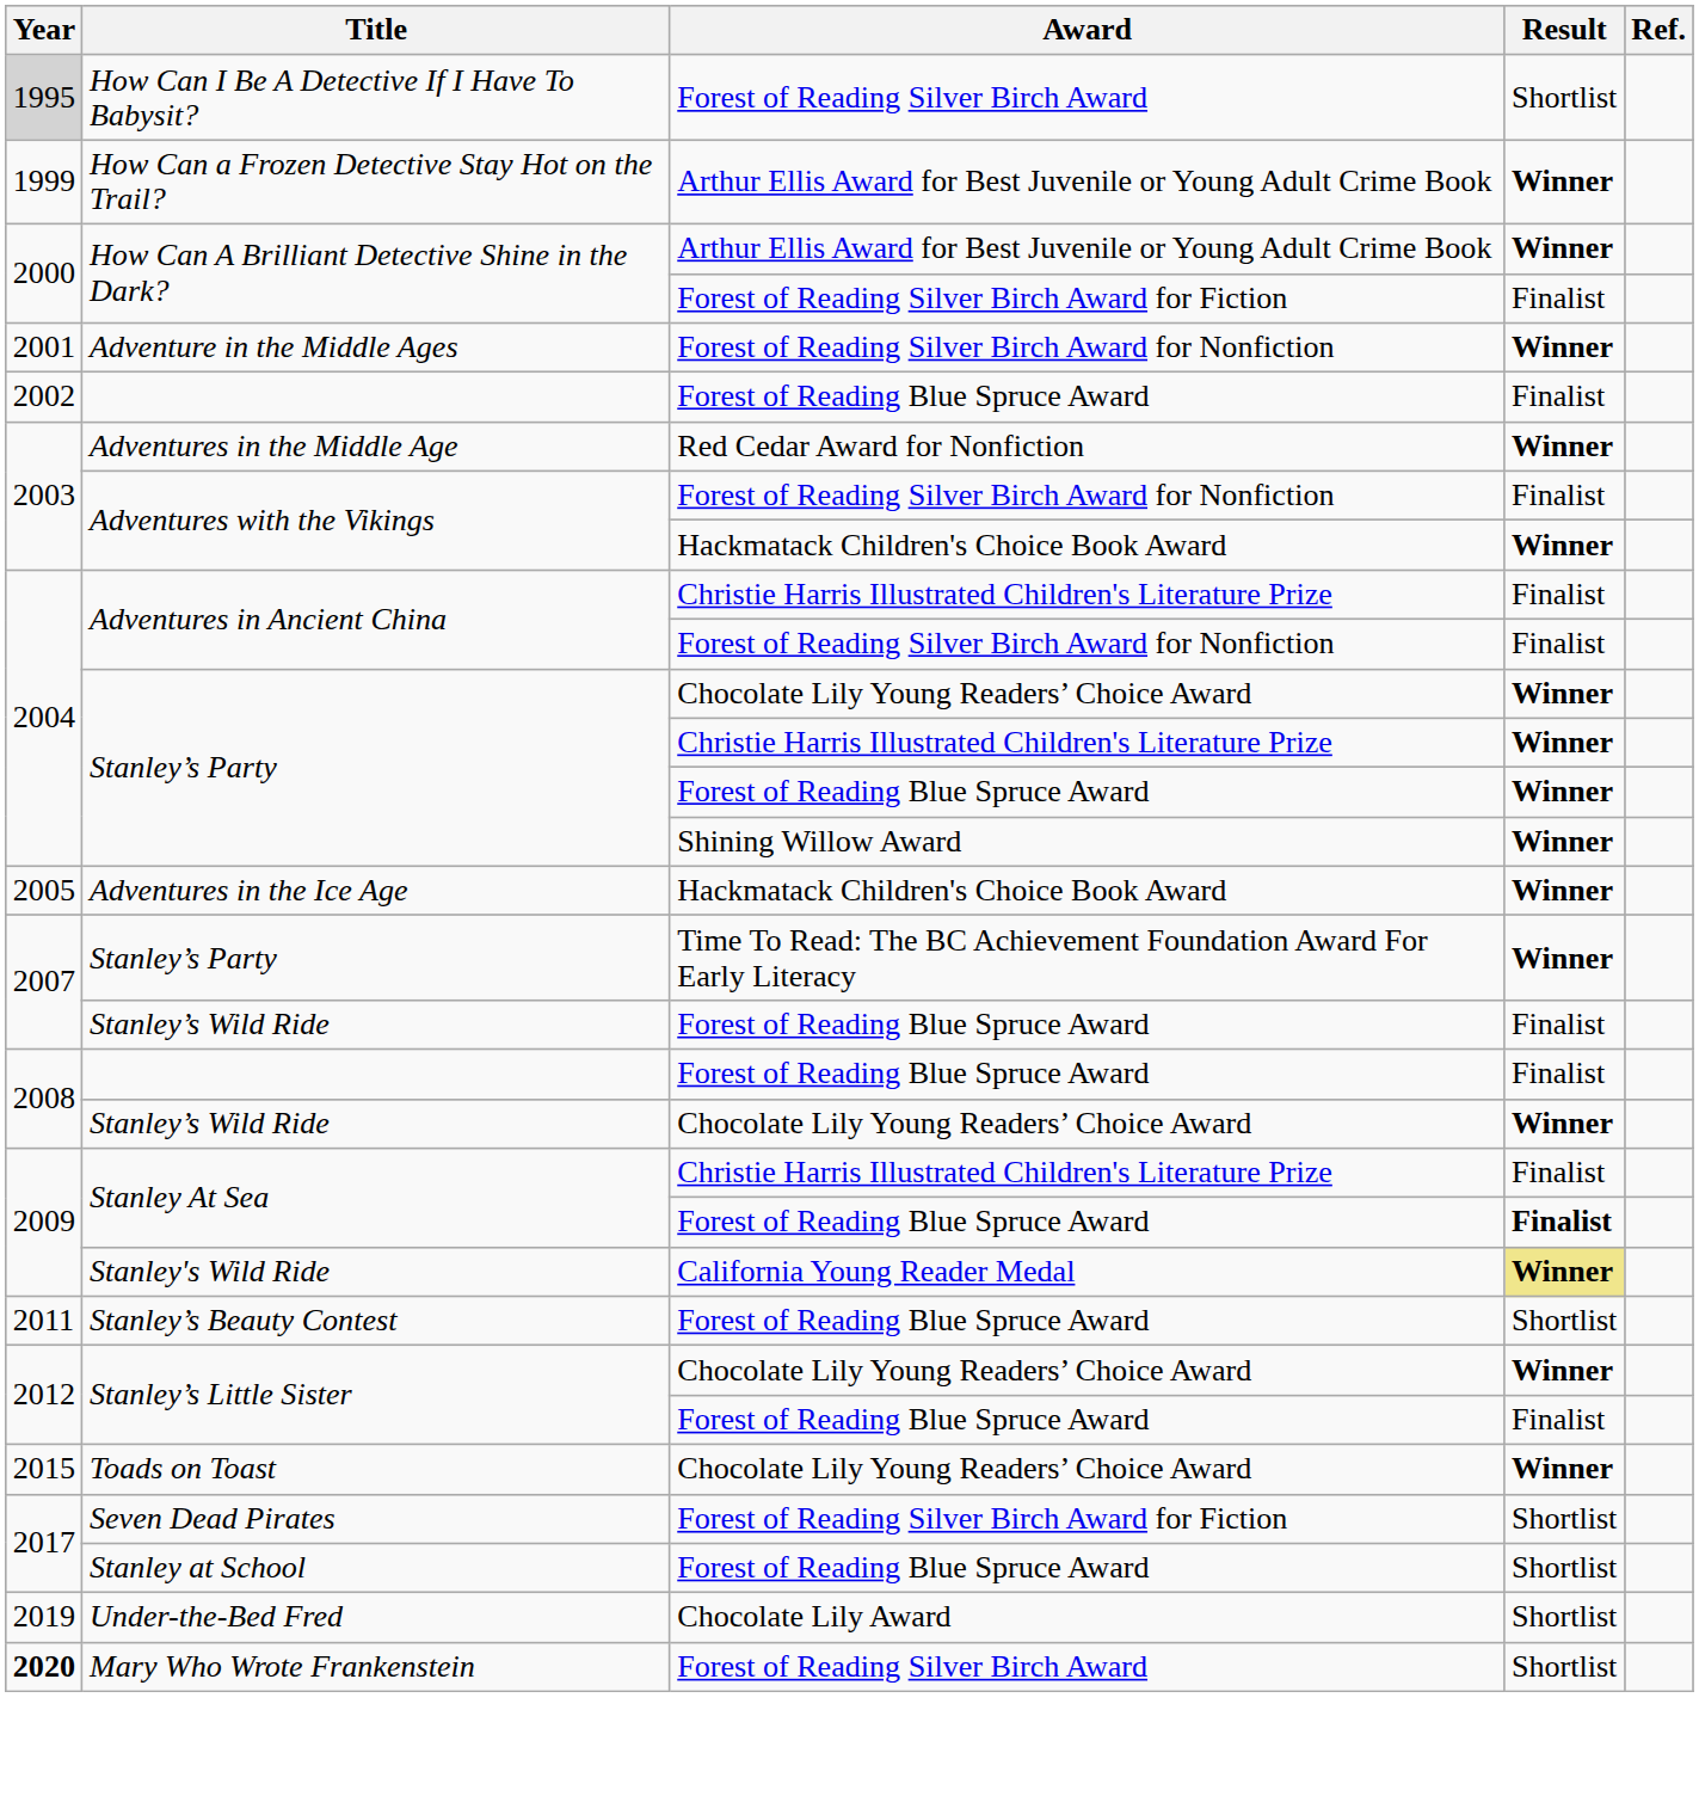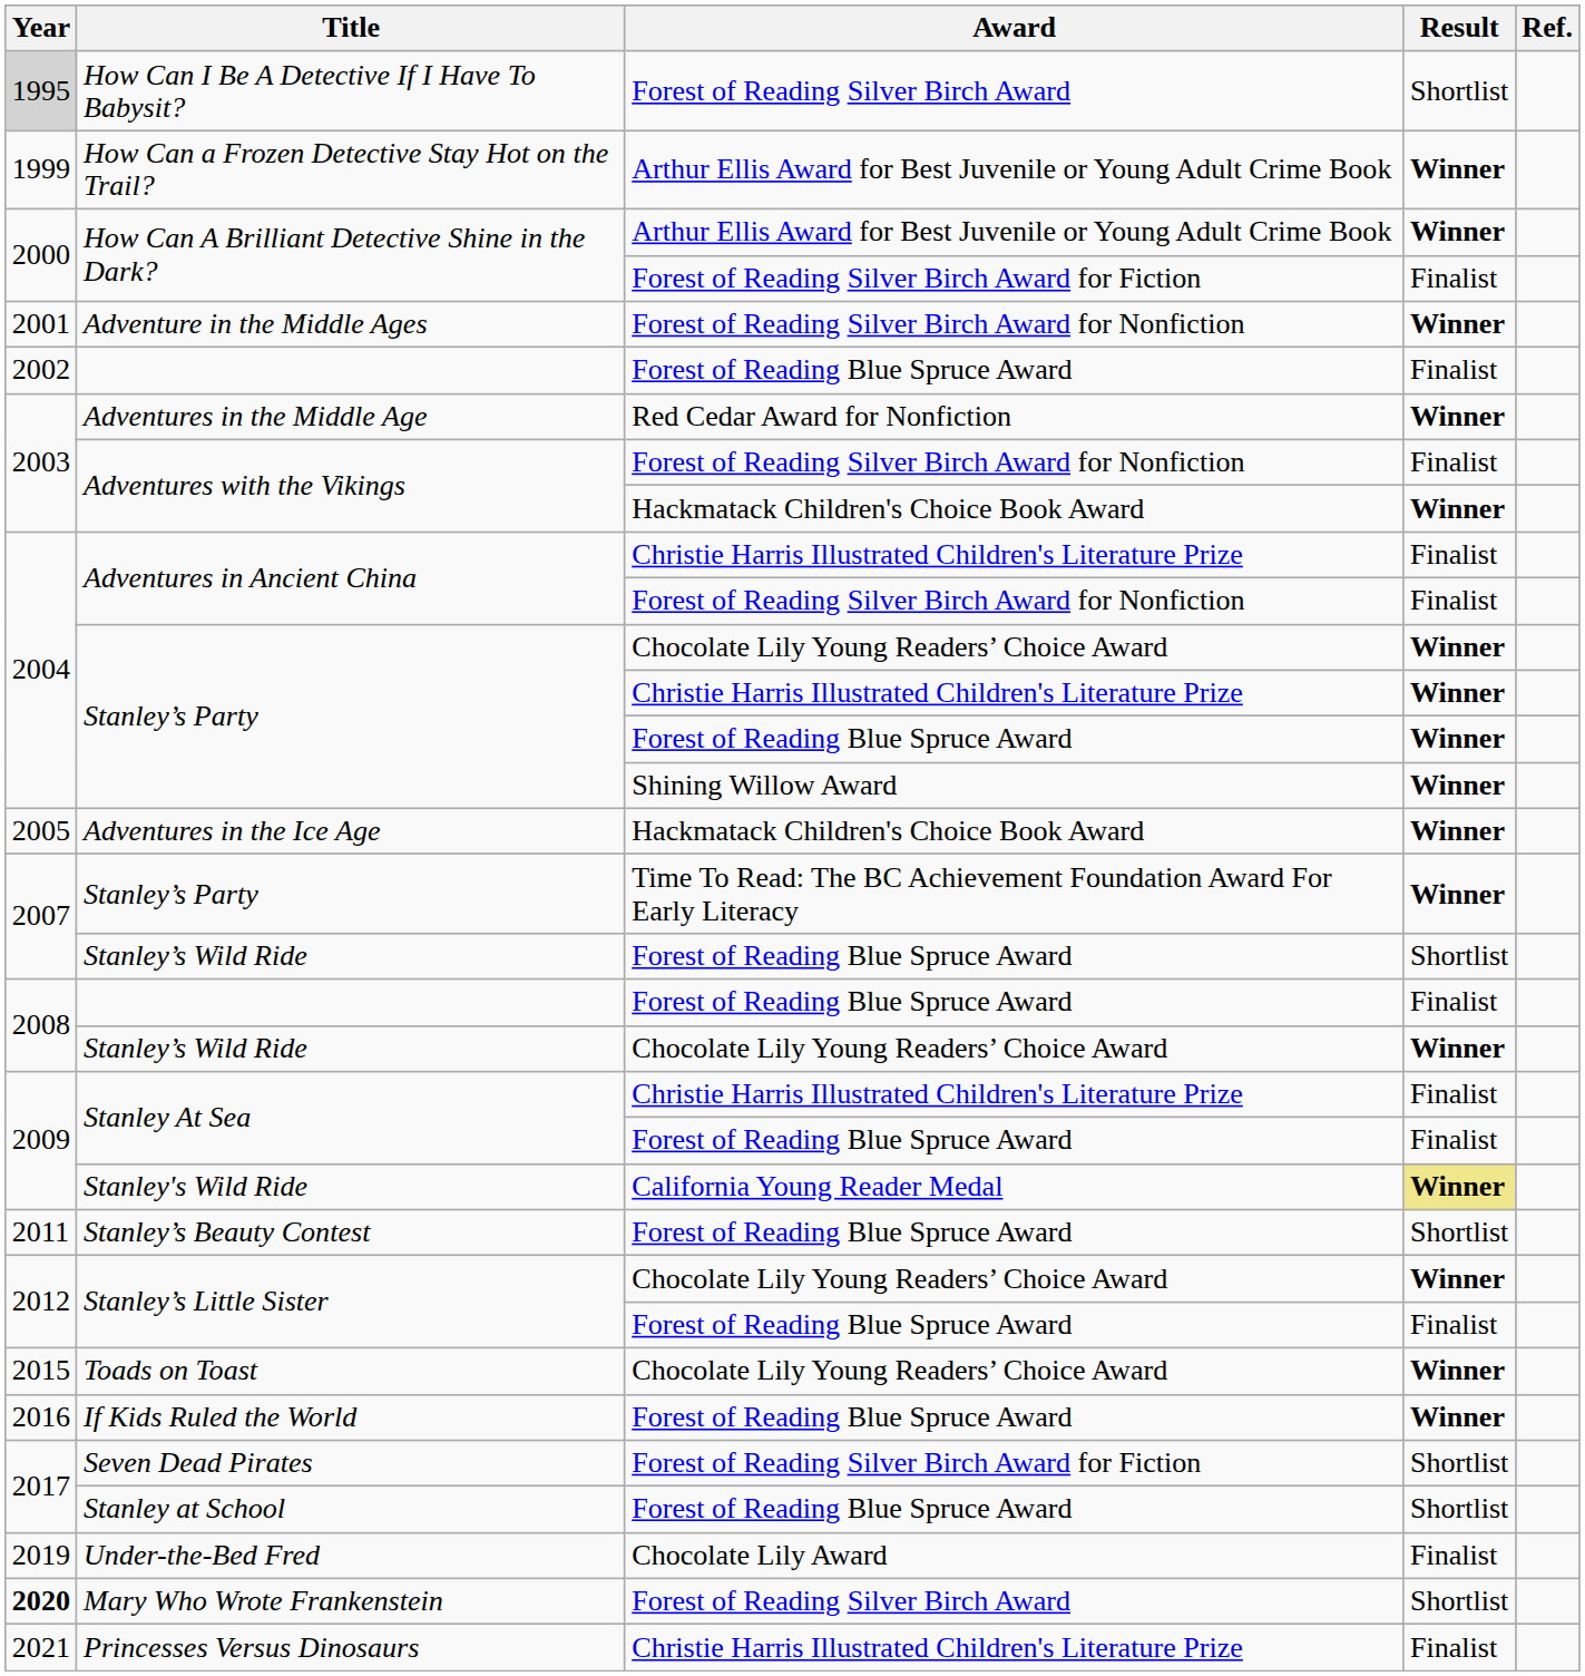 <table class="wikitable sortable mw-collapsible">
 <tr>
 <th>Year</th>
 <th>Title</th>
 <th>Award</th>
 <th>Result</th>
 <th>Ref.</th>
 </tr>
 <tr>
 <td style="background: lightgrey;">1995</td>
 <td><em>How Can I Be A Detective If I Have To Babysit?</em></td>
 <td><a href='#'>Forest of Reading</a> <a href='#'>Silver Birch Award</a></td>
 <td>Shortlist</td>
 <td></td>
 </tr>
 <tr>
 <td>1999</td>
 <td><em>How Can a Frozen Detective Stay Hot on the Trail?</em></td>
 <td><a href='#'>Arthur Ellis Award</a> for Best Juvenile or Young Adult Crime Book</td>
 <td><strong>Winner</strong></td>
 <td></td>
 </tr>
 <tr>
 <td rowspan="2">2000</td>
 <td rowspan="2"><em>How Can A Brilliant Detective Shine in the Dark?</em></td>
 <td><a href='#'>Arthur Ellis Award</a> for Best Juvenile or Young Adult Crime Book</td>
 <td><strong>Winner</strong></td>
 <td></td>
 </tr>
 <tr>
 <td><a href='#'>Forest of Reading</a> <a href='#'>Silver Birch Award</a> for Fiction</td>
 <td>Finalist</td>
 <td></td>
 </tr>
 <tr>
 <td>2001</td>
 <td><em>Adventure in the Middle Ages</em></td>
 <td><a href='#'>Forest of Reading</a> <a href='#'>Silver Birch Award</a> for Nonfiction</td>
 <td><strong>Winner</strong></td>
 <td></td>
 </tr>
 <tr>
 <td>2002</td>
 <td><em></em></td>
 <td><a href='#'>Forest of Reading</a> Blue Spruce Award</td>
 <td>Finalist</td>
 <td></td>
 </tr>
 <tr>
 <td rowspan="3">2003</td>
 <td><em>Adventures in the Middle Age</em></td>
 <td>Red Cedar Award for Nonfiction</td>
 <td><strong>Winner</strong></td>
 <td></td>
 </tr>
 <tr>
 <td rowspan="2"><em>Adventures with the Vikings</em></td>
 <td><a href='#'>Forest of Reading</a> <a href='#'>Silver Birch Award</a> for Nonfiction</td>
 <td>Finalist</td>
 <td></td>
 </tr>
 <tr>
 <td>Hackmatack Children's Choice Book Award</td>
 <td><strong>Winner</strong></td>
 <td></td>
 </tr>
 <tr>
 <td rowspan="6">2004</td>
 <td rowspan="2"><em>Adventures in Ancient China</em></td>
 <td><a href='#'>Christie Harris Illustrated Children's Literature Prize</a></td>
 <td>Finalist</td>
 <td></td>
 </tr>
 <tr>
 <td><a href='#'>Forest of Reading</a> <a href='#'>Silver Birch Award</a> for Nonfiction</td>
 <td>Finalist</td>
 <td></td>
 </tr>
 <tr>
 <td rowspan="4"><em>Stanley’s Party</em></td>
 <td>Chocolate Lily Young Readers’ Choice Award</td>
 <td><strong>Winner</strong></td>
 <td></td>
 </tr>
 <tr>
 <td><a href='#'>Christie Harris Illustrated Children's Literature Prize</a></td>
 <td><strong>Winner</strong></td>
 <td></td>
 </tr>
 <tr>
 <td><a href='#'>Forest of Reading</a> Blue Spruce Award</td>
 <td><strong>Winner</strong></td>
 <td></td>
 </tr>
 <tr>
 <td>Shining Willow Award</td>
 <td><strong>Winner</strong></td>
 <td></td>
 </tr>
 <tr>
 <td>2005</td>
 <td><em>Adventures in the Ice Age</em></td>
 <td>Hackmatack Children's Choice Book Award</td>
 <td><strong>Winner</strong></td>
 <td></td>
 </tr>
 <tr>
 <td rowspan="2">2007</td>
 <td><em>Stanley’s Party</em></td>
 <td>Time To Read: The BC Achievement Foundation Award For Early Literacy</td>
 <td><strong>Winner</strong></td>
 <td></td>
 </tr>
 <tr>
 <td><em>Stanley’s Wild Ride</em></td>
 <td><a href='#'>Forest of Reading</a> Blue Spruce Award</td>
-<td>Finalist</td>
+<td>Shortlist</td>
 <td></td>
 </tr>
 <tr>
 <td rowspan="2">2008</td>
 <td><em></em></td>
 <td><a href='#'>Forest of Reading</a> Blue Spruce Award</td>
 <td>Finalist</td>
 <td></td>
 </tr>
 <tr>
 <td><em>Stanley’s Wild Ride</em></td>
 <td>Chocolate Lily Young Readers’ Choice Award</td>
 <td><strong>Winner</strong></td>
 <td></td>
 </tr>
 <tr>
 <td rowspan="3">2009</td>
 <td rowspan="2"><em>Stanley At Sea</em></td>
 <td><a href='#'>Christie Harris Illustrated Children's Literature Prize</a></td>
 <td>Finalist</td>
 <td></td>
 </tr>
 <tr>
 <td><a href='#'>Forest of Reading</a> Blue Spruce Award</td>
-<td><strong>Finalist</strong></td>
+<td>Finalist</td>
 <td></td>
 </tr>
 <tr>
 <td><em>Stanley's Wild Ride</em></td>
 <td><a href='#'>California Young Reader Medal</a></td>
 <td style="background: khaki;"><strong>Winner</strong></td>
 <td></td>
 </tr>
 <tr>
 <td>2011</td>
 <td><em>Stanley’s Beauty Contest</em></td>
 <td><a href='#'>Forest of Reading</a> Blue Spruce Award</td>
 <td>Shortlist</td>
 <td></td>
 </tr>
 <tr>
 <td rowspan="2">2012</td>
 <td rowspan="2"><em>Stanley’s Little Sister</em></td>
 <td>Chocolate Lily Young Readers’ Choice Award</td>
 <td><strong>Winner</strong></td>
 <td></td>
 </tr>
 <tr>
 <td><a href='#'>Forest of Reading</a> Blue Spruce Award</td>
 <td>Finalist</td>
 <td></td>
 </tr>
 <tr>
 <td>2015</td>
 <td><em>Toads on Toast</em></td>
 <td>Chocolate Lily Young Readers’ Choice Award</td>
 <td><strong>Winner</strong></td>
 <td></td>
 </tr>
 <tr>
+<td>2016</td>
+<td><em>If Kids Ruled the World</em></td>
+<td><a href='#'>Forest of Reading</a> Blue Spruce Award</td>
+<td><strong>Winner</strong></td>
+<td></td>
+</tr>
+<tr>
 <td rowspan="2">2017</td>
 <td><em>Seven Dead Pirates</em></td>
 <td><a href='#'>Forest of Reading</a> <a href='#'>Silver Birch Award</a> for Fiction</td>
 <td>Shortlist</td>
 <td></td>
 </tr>
 <tr>
 <td><em>Stanley at School</em></td>
 <td><a href='#'>Forest of Reading</a> Blue Spruce Award</td>
 <td>Shortlist</td>
 <td></td>
 </tr>
 <tr>
 <td>2019</td>
 <td><em>Under-the-Bed Fred</em></td>
 <td>Chocolate Lily Award</td>
-<td>Shortlist</td>
+<td>Finalist</td>
 <td></td>
 </tr>
 <tr>
 <td><strong>2020</strong></td>
 <td><em>Mary Who Wrote Frankenstein</em></td>
 <td><a href='#'>Forest of Reading</a> <a href='#'>Silver Birch Award</a></td>
 <td>Shortlist</td>
 <td></td>
 </tr>
+<tr>
+<td>2021</td>
+<td><em>Princesses Versus Dinosaurs</em></td>
+<td><a href='#'>Christie Harris Illustrated Children's Literature Prize</a></td>
+<td>Finalist</td>
+<td></td>
+</tr>
 </table>
